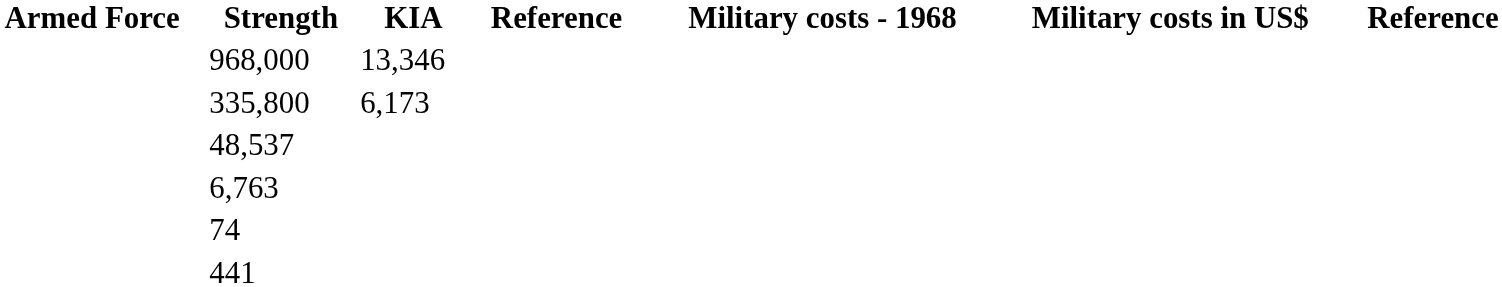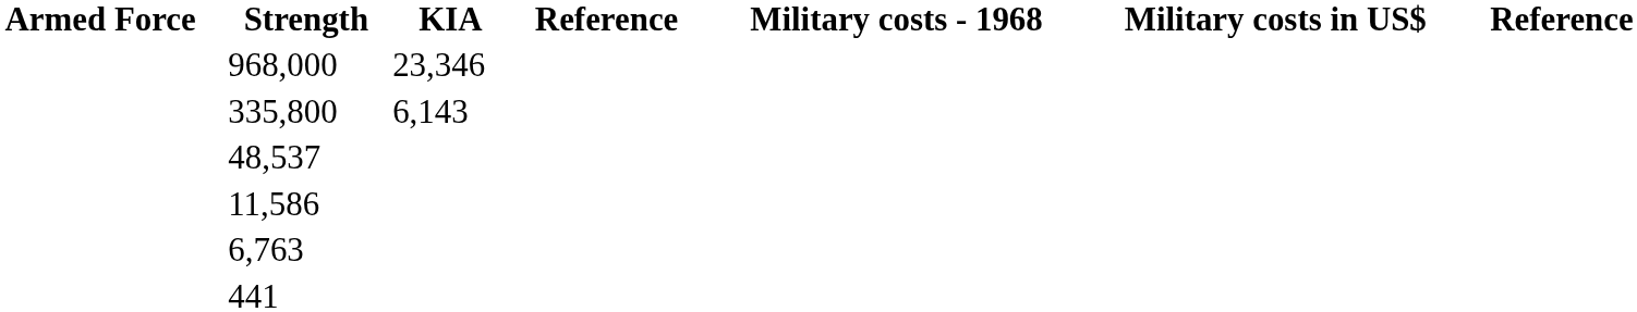 <table width="800px">
 <tr>
 <th>Armed Force</th>
 <th>Strength</th>
 <th>KIA</th>
 <th>Reference</th>
 <th></th>
 <th>Military costs - 1968</th>
 <th>Military costs in  US$</th>
 <th>Reference</th>
 </tr>
 <tr>
 <td></td>
 <td>968,000</td>
-<td>13,346</td>
+<td>23,346</td>
 <td></td>
 <td></td>
 <td></td>
 <td></td>
 <td></td>
 </tr>
 <tr>
 <td></td>
 <td>335,800</td>
-<td>6,173</td>
+<td>6,143</td>
 <td></td>
 <td></td>
 <td></td>
 <td></td>
 <td></td>
 </tr>
 <tr>
 <td></td>
 <td>48,537</td>
 <td></td>
 <td></td>
 <td></td>
 <td></td>
 <td></td>
 <td></td>
 </tr>
 <tr>
 <td></td>
-<td>6,763</td>
+<td>11,586</td>
 <td></td>
 <td></td>
 <td></td>
 <td></td>
 <td></td>
 <td></td>
 </tr>
 <tr>
 <td></td>
-<td>74</td>
+<td>6,763</td>
 <td></td>
 <td></td>
 <td></td>
 <td></td>
 <td></td>
 <td></td>
 </tr>
 <tr>
 <td></td>
 <td>441</td>
 <td></td>
 <td></td>
 <td></td>
 <td></td>
 <td></td>
 <td></td>
 </tr>
 <tr>
 <td></td>
 <td></td>
 <td></td>
 <td></td>
 <td></td>
 <td></td>
 <td></td>
 </tr>
 </table>
